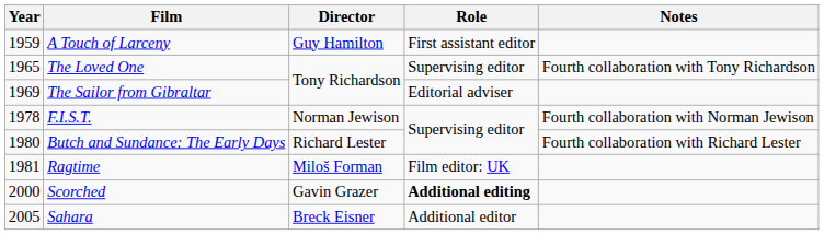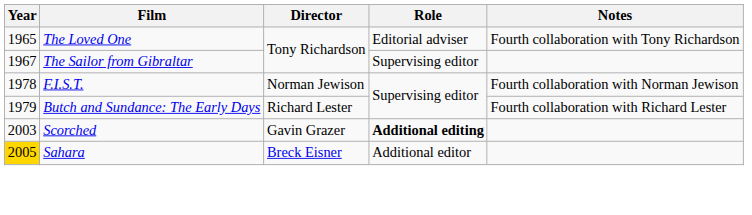 <table class="wikitable">
 <tr>
 <th>Year</th>
 <th>Film</th>
 <th>Director</th>
 <th>Role</th>
 <th>Notes</th>
 </tr>
 <tr>
-<td>1959</td>
-<td><em><a href='#'>A Touch of Larceny</a></em></td>
-<td><a href='#'>Guy Hamilton</a></td>
-<td>First assistant editor</td>
-<td><small></small></td>
-</tr>
-<tr>
 <td>1965</td>
 <td><em><a href='#'>The Loved One</a></em></td>
 <td rowspan=2>Tony Richardson</td>
-<td>Supervising editor</td>
+<td>Editorial adviser</td>
 <td>Fourth collaboration with Tony Richardson</td>
 </tr>
 <tr>
-<td>1969</td>
+<td>1967</td>
 <td><em><a href='#'>The Sailor from Gibraltar</a></em></td>
-<td>Editorial adviser</td>
+<td>Supervising editor</td>
 <td></td>
 </tr>
 <tr>
 <td>1978</td>
 <td><em><a href='#'>F.I.S.T.</a></em></td>
 <td>Norman Jewison</td>
 <td rowspan=2>Supervising editor</td>
 <td>Fourth collaboration with Norman Jewison</td>
 </tr>
 <tr>
-<td>1980</td>
+<td>1979</td>
 <td><em><a href='#'>Butch and Sundance: The Early Days</a></em></td>
 <td>Richard Lester</td>
 <td>Fourth collaboration with Richard Lester</td>
 </tr>
 <tr>
-<td>1981</td>
-<td><em><a href='#'>Ragtime</a></em></td>
-<td><a href='#'>Miloš Forman</a></td>
-<td>Film editor: <a href='#'>UK</a></td>
-<td></td>
-</tr>
-<tr>
-<td>2000</td>
+<td>2003</td>
 <td><em><a href='#'>Scorched</a></em></td>
 <td>Gavin Grazer</td>
 <td><strong>Additional editing</strong></td>
 <td></td>
 </tr>
 <tr>
-<td>2005</td>
+<td style="background: gold;">2005</td>
 <td><em><a href='#'>Sahara</a></em></td>
 <td><a href='#'>Breck Eisner</a></td>
 <td>Additional editor</td>
 <td></td>
 </tr>
 </table>
